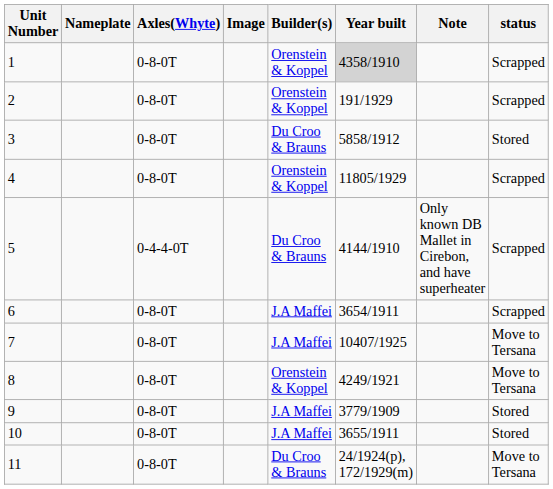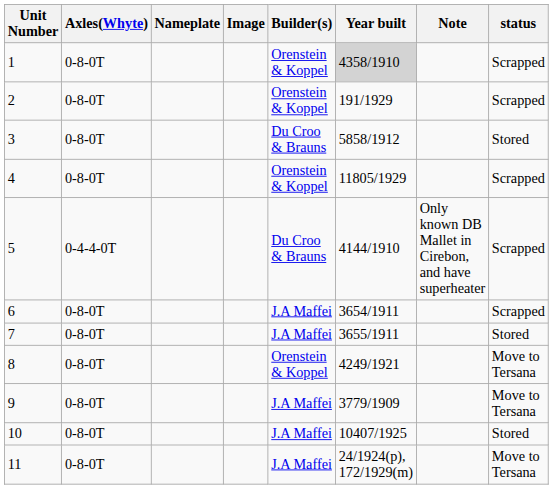 <table class="wikitable">
 <tr>
 <th>Unit Number</th>
+<th>Axles(<a href='#'>Whyte</a>)</th>
 <th>Nameplate</th>
-<th>Axles(<a href='#'>Whyte</a>)</th>
 <th>Image</th>
 <th>Builder(s)</th>
 <th>Year built</th>
 <th>Note</th>
 <th>status</th>
 </tr>
 <tr>
 <td>1</td>
+<td>0-8-0T</td>
 <td></td>
-<td>0-8-0T</td>
 <td></td>
 <td> <a href='#'>Orenstein & Koppel</a></td>
 <td style="background: lightgrey;">4358/1910</td>
 <td></td>
 <td>Scrapped</td>
 </tr>
 <tr>
 <td>2</td>
+<td>0-8-0T</td>
 <td></td>
-<td>0-8-0T</td>
 <td></td>
 <td> <a href='#'>Orenstein & Koppel</a></td>
 <td>191/1929</td>
 <td></td>
 <td>Scrapped</td>
 </tr>
 <tr>
 <td>3</td>
+<td>0-8-0T</td>
 <td></td>
-<td>0-8-0T</td>
 <td></td>
 <td> <a href='#'>Du Croo & Brauns</a></td>
 <td>5858/1912</td>
 <td></td>
 <td>Stored</td>
 </tr>
 <tr>
 <td>4</td>
+<td>0-8-0T</td>
 <td></td>
-<td>0-8-0T</td>
 <td></td>
 <td> <a href='#'>Orenstein & Koppel</a></td>
 <td>11805/1929</td>
 <td></td>
 <td>Scrapped</td>
 </tr>
 <tr>
 <td>5</td>
+<td>0-4-4-0T</td>
 <td></td>
-<td>0-4-4-0T</td>
 <td></td>
 <td> <a href='#'>Du Croo & Brauns</a></td>
 <td>4144/1910</td>
 <td>Only known DB Mallet in Cirebon, and have superheater</td>
 <td>Scrapped</td>
 </tr>
 <tr>
 <td>6</td>
+<td>0-8-0T</td>
 <td></td>
-<td>0-8-0T</td>
 <td></td>
 <td> <a href='#'>J.A Maffei</a></td>
 <td>3654/1911</td>
 <td></td>
 <td>Scrapped</td>
 </tr>
 <tr>
 <td>7</td>
-<td></td>
 <td>0-8-0T</td>
 <td></td>
+<td></td>
 <td> <a href='#'>J.A Maffei</a></td>
-<td>10407/1925</td>
+<td>3655/1911</td>
 <td></td>
-<td>Move to Tersana</td>
+<td>Stored</td>
 </tr>
 <tr>
 <td>8</td>
+<td>0-8-0T</td>
 <td></td>
-<td>0-8-0T</td>
 <td></td>
 <td> <a href='#'>Orenstein & Koppel</a></td>
 <td>4249/1921</td>
 <td></td>
 <td>Move to Tersana</td>
 </tr>
 <tr>
 <td>9</td>
+<td>0-8-0T</td>
 <td></td>
-<td>0-8-0T</td>
 <td></td>
 <td> <a href='#'>J.A Maffei</a></td>
 <td>3779/1909</td>
 <td></td>
-<td>Stored</td>
+<td>Move to Tersana</td>
 </tr>
 <tr>
 <td>10</td>
-<td></td>
 <td>0-8-0T</td>
 <td></td>
+<td></td>
 <td> <a href='#'>J.A Maffei</a></td>
-<td>3655/1911</td>
+<td>10407/1925</td>
 <td></td>
 <td>Stored</td>
 </tr>
 <tr>
 <td>11</td>
-<td></td>
 <td>0-8-0T</td>
 <td></td>
-<td> <a href='#'>Du Croo & Brauns</a></td>
+<td></td>
+<td> <a href='#'>J.A Maffei</a></td>
 <td>24/1924(p), 172/1929(m)</td>
 <td></td>
 <td>Move to Tersana</td>
 </tr>
 </table>
